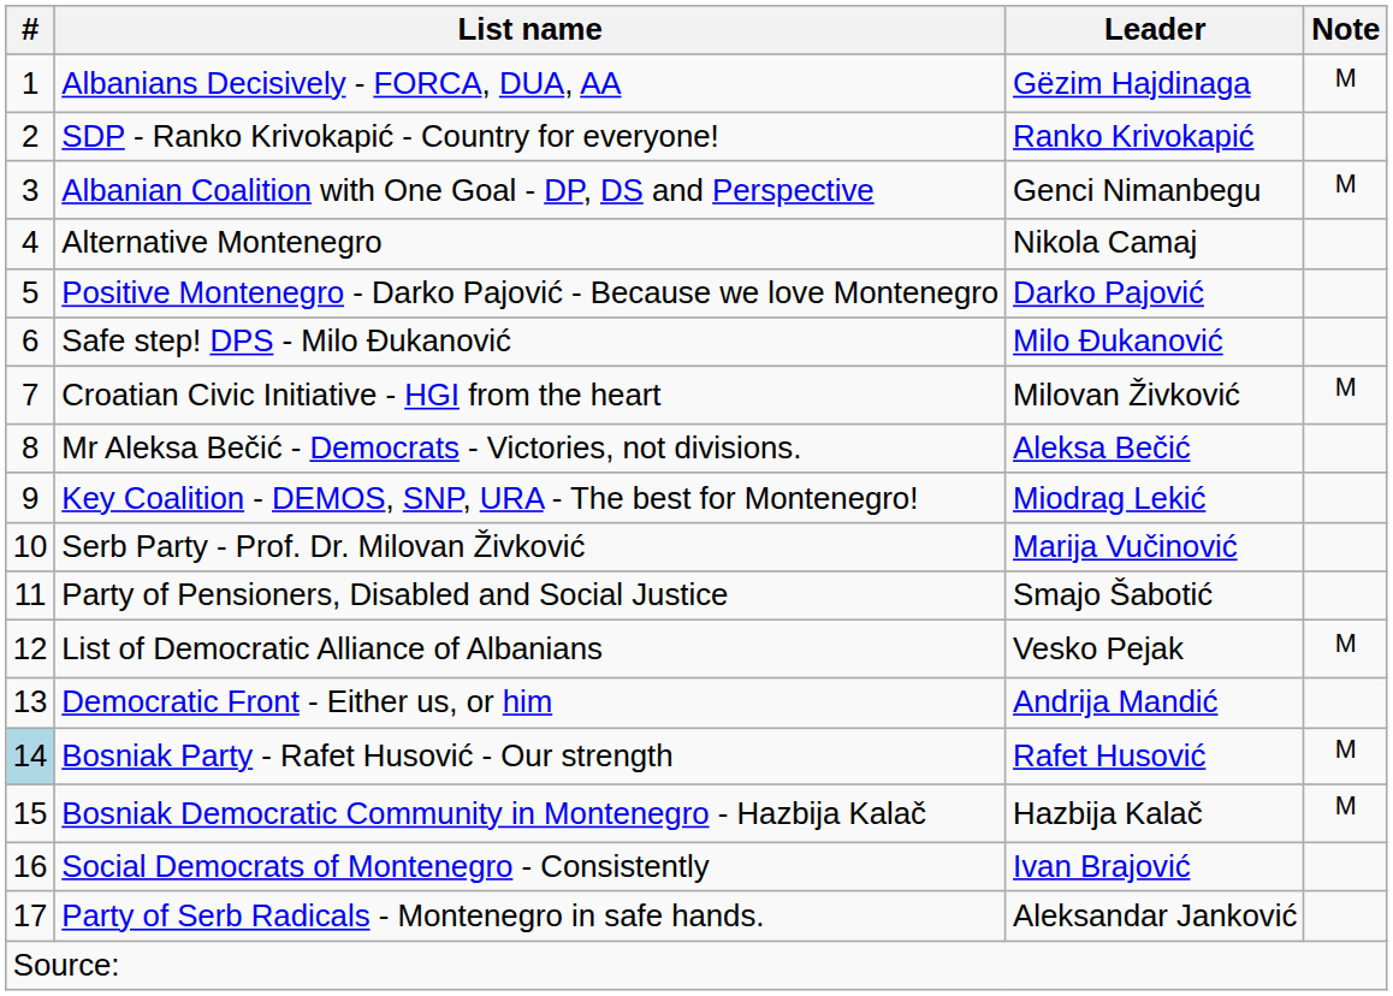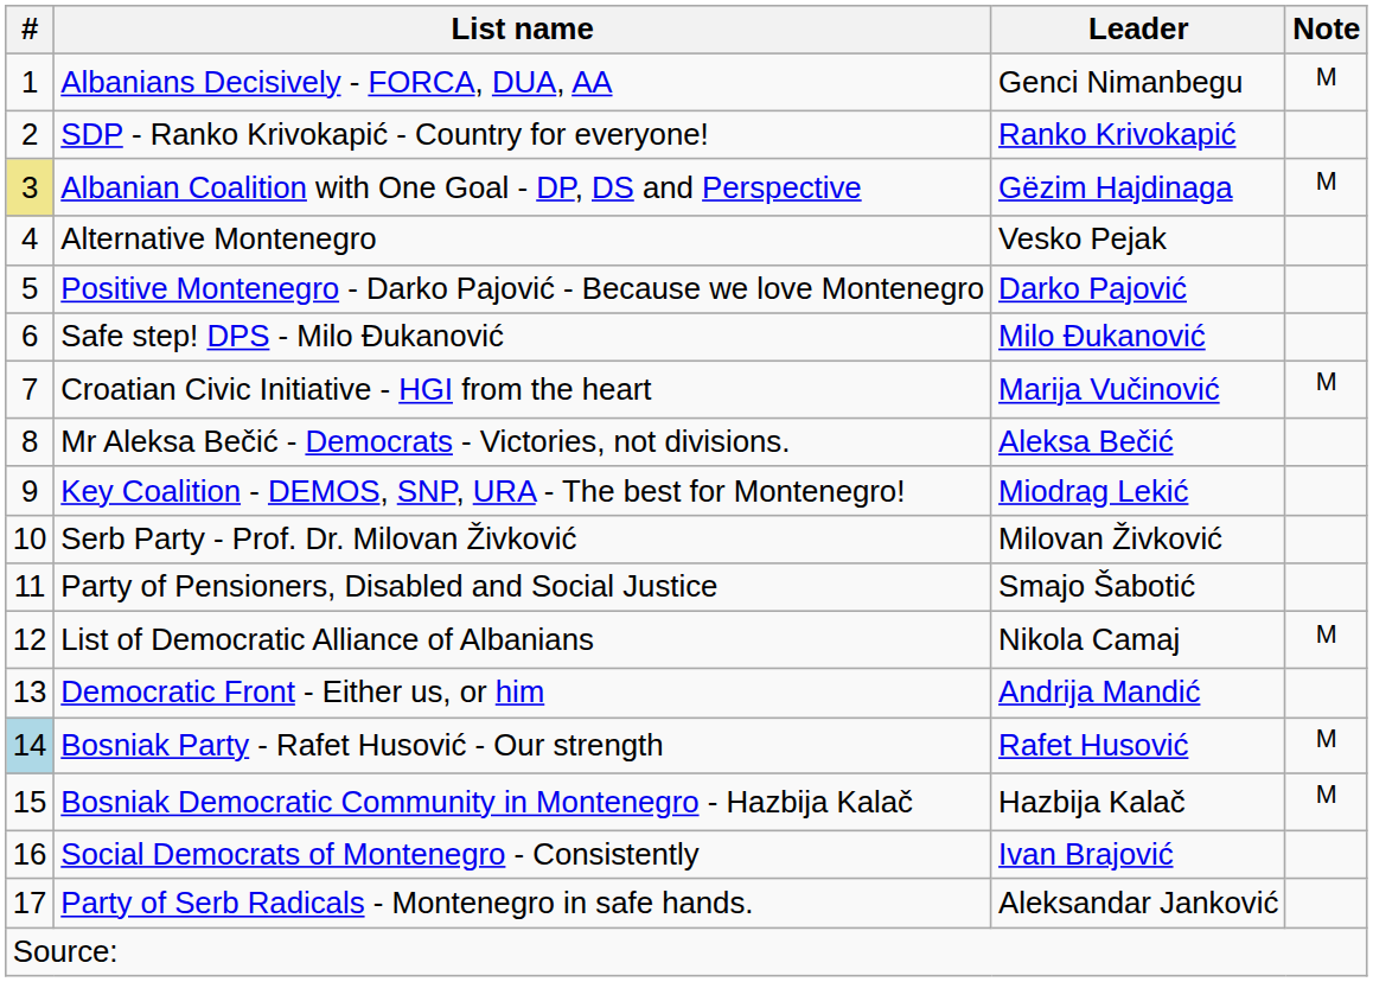 <table class="wikitable">
 <tr>
 <th style="text-align:center;">#</th>
 <th style="text-align:center;">List name</th>
 <th style="text-align:center;">Leader</th>
 <th style="text-align:center;">Note</th>
 </tr>
 <tr>
 <td style="text-align:center;">1</td>
 <td><a href='#'>Albanians Decisively</a> - <a href='#'>FORCA</a>, <a href='#'>DUA</a>, <a href='#'>AA</a></td>
-<td><a href='#'>Gëzim Hajdinaga</a></td>
+<td>Genci Nimanbegu</td>
 <td style="text-align:center;"><sup>M</sup></td>
 </tr>
 <tr>
 <td style="text-align:center;">2</td>
 <td><a href='#'>SDP</a> - Ranko Krivokapić - Country for everyone!</td>
 <td><a href='#'>Ranko Krivokapić</a></td>
 <td></td>
 </tr>
 <tr>
-<td style="text-align:center;">3</td>
+<td style="background: khaki; text-align:center;">3</td>
 <td><a href='#'>Albanian Coalition</a> with One Goal - <a href='#'>DP</a>, <a href='#'>DS</a> and <a href='#'>Perspective</a></td>
-<td>Genci Nimanbegu</td>
+<td><a href='#'>Gëzim Hajdinaga</a></td>
 <td style="text-align:center;"><sup>M</sup></td>
 </tr>
 <tr>
 <td style="text-align:center;">4</td>
 <td>Alternative Montenegro</td>
-<td>Nikola Camaj</td>
+<td>Vesko Pejak</td>
 <td></td>
 </tr>
 <tr>
 <td style="text-align:center;">5</td>
 <td><a href='#'>Positive Montenegro</a> - Darko Pajović - Because we love Montenegro</td>
 <td><a href='#'>Darko Pajović</a></td>
 <td></td>
 </tr>
 <tr>
 <td style="text-align:center;">6</td>
 <td>Safe step! <a href='#'>DPS</a> - Milo Đukanović</td>
 <td><a href='#'>Milo Đukanović</a></td>
 <td></td>
 </tr>
 <tr>
 <td style="text-align:center;">7</td>
 <td>Croatian Civic Initiative - <a href='#'>HGI</a> from the heart</td>
-<td>Milovan Živković</td>
+<td><a href='#'>Marija Vučinović</a></td>
 <td style="text-align:center;"><sup>M</sup></td>
 </tr>
 <tr>
 <td style="text-align:center;">8</td>
 <td>Mr Aleksa Bečić - <a href='#'>Democrats</a> - Victories, not divisions.</td>
 <td><a href='#'>Aleksa Bečić</a></td>
 <td></td>
 </tr>
 <tr>
 <td style="text-align:center;">9</td>
 <td><a href='#'>Key Coalition</a> - <a href='#'>DEMOS</a>, <a href='#'>SNP</a>, <a href='#'>URA</a> - The best for Montenegro!</td>
 <td><a href='#'>Miodrag Lekić</a></td>
 <td></td>
 </tr>
 <tr>
 <td style="text-align:center;">10</td>
 <td>Serb Party - Prof. Dr. Milovan Živković</td>
-<td><a href='#'>Marija Vučinović</a></td>
+<td>Milovan Živković</td>
 <td></td>
 </tr>
 <tr>
 <td style="text-align:center;">11</td>
 <td>Party of Pensioners, Disabled and Social Justice</td>
 <td>Smajo Šabotić</td>
 <td></td>
 </tr>
 <tr>
 <td style="text-align:center;">12</td>
 <td>List of Democratic Alliance of Albanians</td>
-<td>Vesko Pejak</td>
+<td>Nikola Camaj</td>
 <td style="text-align:center;"><sup>M</sup></td>
 </tr>
 <tr>
 <td style="text-align:center;">13</td>
 <td><a href='#'>Democratic Front</a> - Either us, or <a href='#'>him</a></td>
 <td><a href='#'>Andrija Mandić</a></td>
 <td></td>
 </tr>
 <tr>
 <td style="background: lightblue; text-align:center;">14</td>
 <td><a href='#'>Bosniak Party</a> - Rafet Husović - Our strength</td>
 <td><a href='#'>Rafet Husović</a></td>
 <td style="text-align:center;"><sup>M</sup></td>
 </tr>
 <tr>
 <td style="text-align:center;">15</td>
 <td><a href='#'>Bosniak Democratic Community in Montenegro</a> - Hazbija Kalač</td>
 <td>Hazbija Kalač</td>
 <td style="text-align:center;"><sup>M</sup></td>
 </tr>
 <tr>
 <td style="text-align:center;">16</td>
 <td><a href='#'>Social Democrats of Montenegro</a> - Consistently</td>
 <td><a href='#'>Ivan Brajović</a></td>
 <td></td>
 </tr>
 <tr>
 <td style="text-align:center;">17</td>
 <td><a href='#'>Party of Serb Radicals</a> - Montenegro in safe hands.</td>
 <td>Aleksandar Janković</td>
 <td></td>
 </tr>
 <tr>
 <td colspan=4>Source: </td>
 </tr>
 </table>
